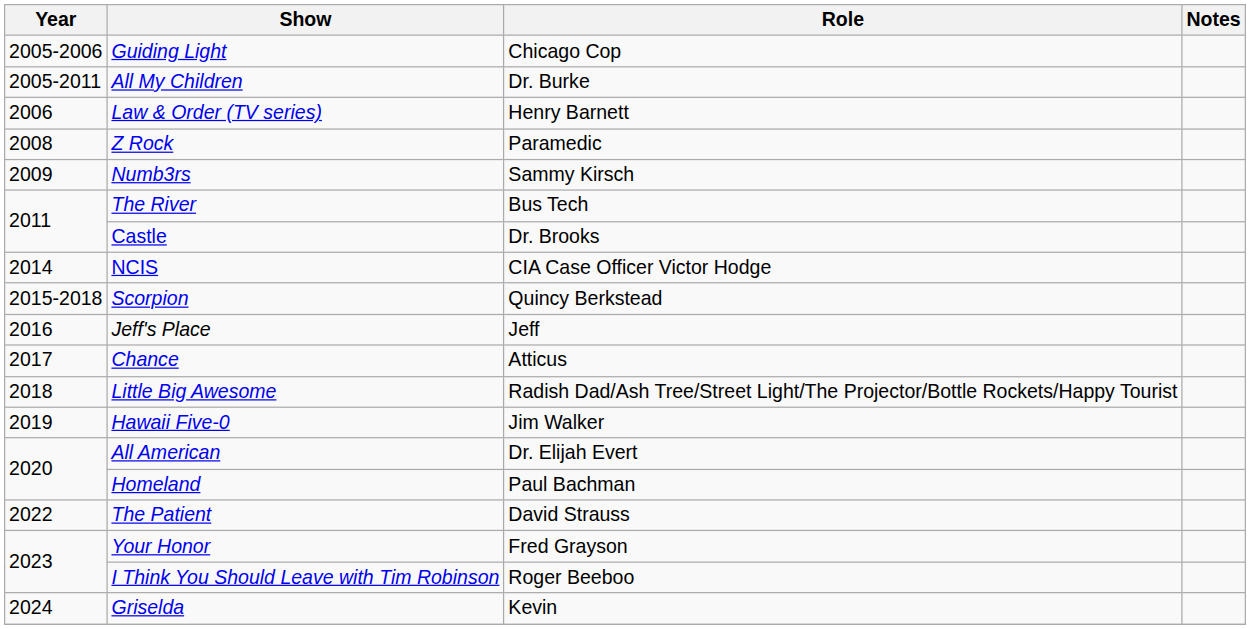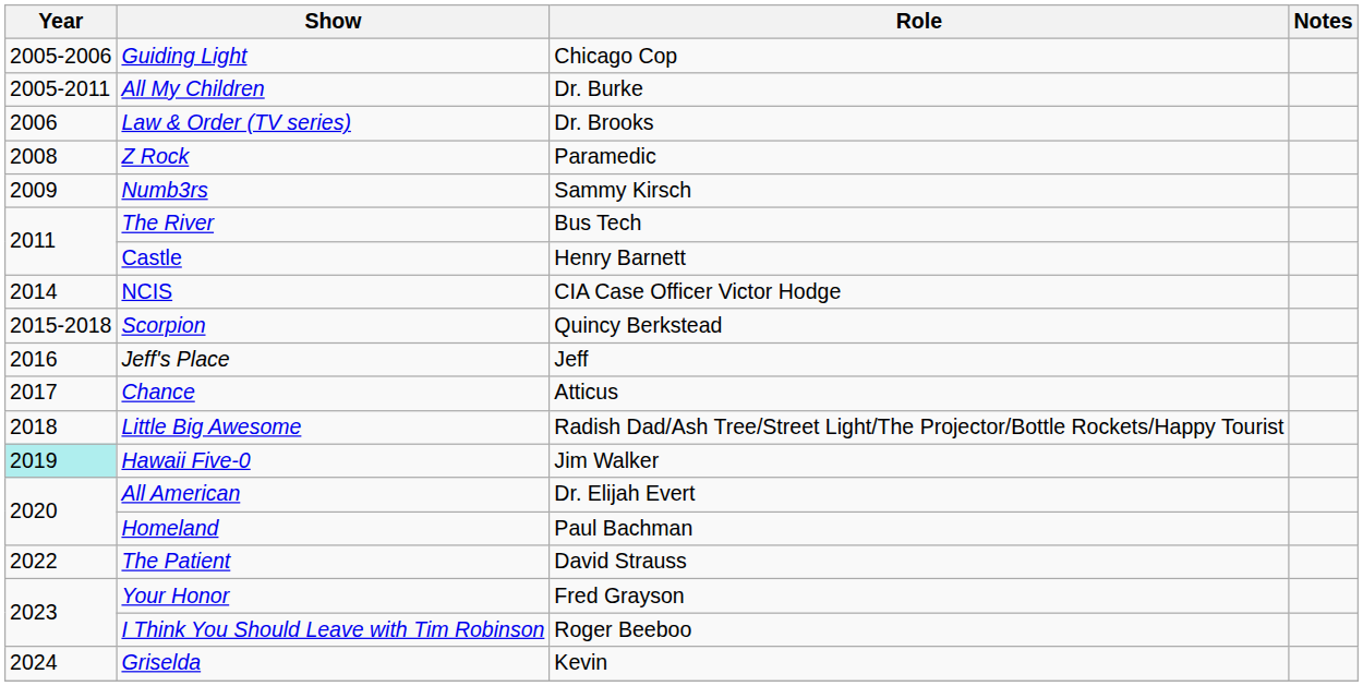 <table class="wikitable plainrowheaders sortable">
 <tr>
 <th>Year</th>
 <th>Show</th>
 <th>Role</th>
 <th>Notes</th>
 </tr>
 <tr>
 <td rowspan="1">2005-2006</td>
 <td><em><a href='#'>Guiding Light</a></em></td>
 <td>Chicago Cop</td>
 <td></td>
 </tr>
 <tr>
 <td rowspan="1">2005-2011</td>
 <td><em><a href='#'>All My Children</a></em></td>
 <td>Dr. Burke</td>
 <td></td>
 </tr>
 <tr>
 <td rowspan="1">2006</td>
 <td><em><a href='#'>Law & Order (TV series)</a></em></td>
-<td>Henry Barnett</td>
+<td>Dr. Brooks</td>
 <td></td>
 </tr>
 <tr>
 <td rowspan="1">2008</td>
 <td><a href='#'><em>Z Rock</em></a></td>
 <td>Paramedic</td>
 <td></td>
 </tr>
 <tr>
 <td rowspan="1">2009</td>
 <td><em><a href='#'>Numb3rs</a></em></td>
 <td>Sammy Kirsch</td>
 <td></td>
 </tr>
 <tr>
 <td rowspan="2">2011</td>
 <td><em><a href='#'>The River</a></em></td>
 <td>Bus Tech</td>
 <td></td>
 </tr>
 <tr>
 <td><em><a href='#'></em>Castle<em></a></em></td>
-<td>Dr. Brooks</td>
+<td>Henry Barnett</td>
 <td></td>
 </tr>
 <tr>
 <td rowspan="1">2014</td>
 <td><em><a href='#'></em>NCIS<em></a></em></td>
 <td>CIA Case Officer Victor Hodge</td>
 <td></td>
 </tr>
 <tr>
 <td rowspan="1">2015-2018</td>
 <td><em><a href='#'>Scorpion</a></em></td>
 <td>Quincy Berkstead</td>
 <td></td>
 </tr>
 <tr>
 <td rowspan="1">2016</td>
 <td><em>Jeff's Place</em></td>
 <td>Jeff</td>
 <td></td>
 </tr>
 <tr>
 <td rowspan="1">2017</td>
 <td><em><a href='#'>Chance</a></em></td>
 <td>Atticus</td>
 <td></td>
 </tr>
 <tr>
 <td rowspan="1">2018</td>
 <td><em><a href='#'>Little Big Awesome</a></em></td>
 <td>Radish Dad/Ash Tree/Street Light/The Projector/Bottle Rockets/Happy Tourist</td>
 <td></td>
 </tr>
 <tr>
-<td rowspan="1">2019</td>
+<td rowspan="1" style="background: paleturquoise;">2019</td>
 <td><em><a href='#'>Hawaii Five-0</a></em></td>
 <td>Jim Walker</td>
 <td></td>
 </tr>
 <tr>
 <td rowspan="2">2020</td>
 <td><em><a href='#'>All American</a></em></td>
 <td>Dr. Elijah Evert</td>
 <td></td>
 </tr>
 <tr>
 <td><em><a href='#'>Homeland</a></em></td>
 <td>Paul Bachman</td>
 <td></td>
 </tr>
 <tr>
 <td rowspan="1">2022</td>
 <td><em><a href='#'>The Patient</a></em></td>
 <td>David Strauss</td>
 <td></td>
 </tr>
 <tr>
 <td rowspan="2">2023</td>
 <td><em><a href='#'>Your Honor</a></em></td>
 <td>Fred Grayson</td>
 <td></td>
 </tr>
 <tr>
 <td><em><a href='#'>I Think You Should Leave with Tim Robinson</a></em></td>
 <td>Roger Beeboo</td>
 <td></td>
 </tr>
 <tr>
 <td rowspan="1">2024</td>
 <td><em><a href='#'>Griselda</a></em></td>
 <td>Kevin</td>
 <td></td>
 </tr>
 <tr>
 </tr>
 </table>
